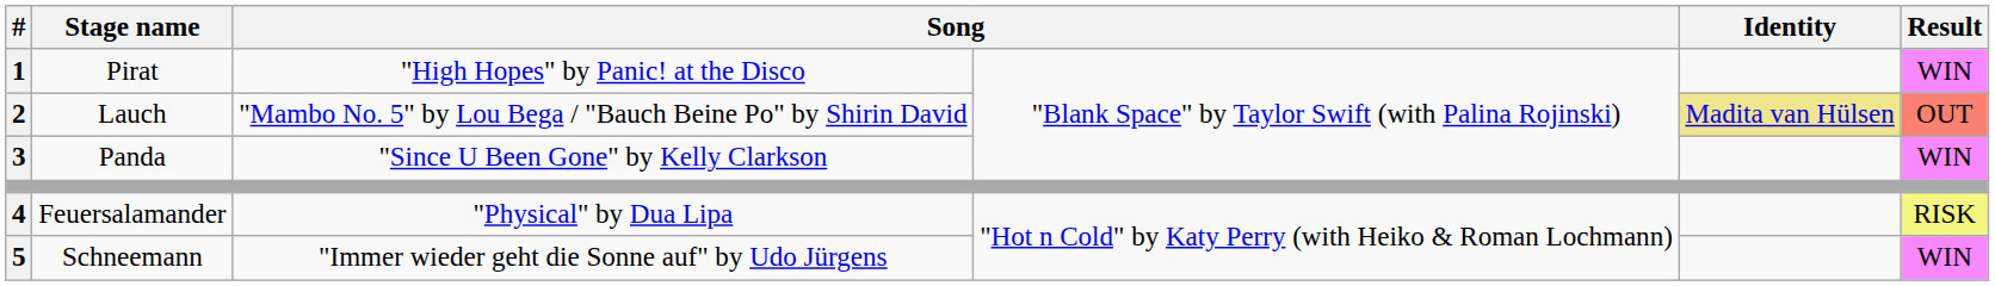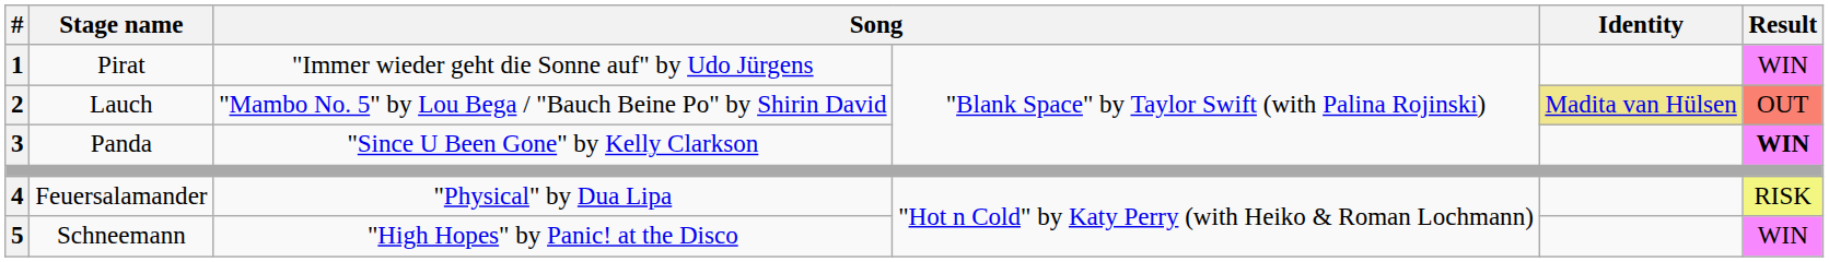 <table class="wikitable plainrowheaders" style="text-align: center;">
 <tr>
 <th>#</th>
 <th>Stage name</th>
 <th colspan="2">Song</th>
 <th>Identity</th>
 <th>Result</th>
 </tr>
 <tr>
 <th>1</th>
 <td>Pirat</td>
-<td>"<a href='#'>High Hopes</a>" by <a href='#'>Panic! at the Disco</a></td>
+<td>"Immer wieder geht die Sonne auf" by <a href='#'>Udo Jürgens</a></td>
 <td rowspan=3>"<a href='#'>Blank Space</a>" by <a href='#'>Taylor Swift</a> (with <a href='#'>Palina Rojinski</a>)</td>
 <td></td>
 <td bgcolor="F888FD">WIN</td>
 </tr>
 <tr>
 <th>2</th>
 <td>Lauch</td>
 <td>"<a href='#'>Mambo No. 5</a>" by <a href='#'>Lou Bega</a> / "Bauch Beine Po" by <a href='#'>Shirin David</a></td>
 <td style="background: khaki;"><a href='#'>Madita van Hülsen</a></td>
 <td bgcolor=salmon>OUT</td>
 </tr>
 <tr>
 <th>3</th>
 <td>Panda</td>
 <td>"<a href='#'>Since U Been Gone</a>" by <a href='#'>Kelly Clarkson</a></td>
 <td></td>
-<td bgcolor="F888FD">WIN</td>
+<td bgcolor="F888FD"><strong>WIN</strong></td>
 </tr>
 <tr>
 <td colspan="6" style="background:darkgray"></td>
 </tr>
 <tr>
 <th>4</th>
 <td>Feuersalamander</td>
 <td>"<a href='#'>Physical</a>" by <a href='#'>Dua Lipa</a></td>
 <td rowspan=2>"<a href='#'>Hot n Cold</a>" by <a href='#'>Katy Perry</a> (with Heiko & Roman Lochmann)</td>
 <td></td>
 <td bgcolor="F3F781">RISK</td>
 </tr>
 <tr>
 <th>5</th>
 <td>Schneemann</td>
-<td>"Immer wieder geht die Sonne auf" by <a href='#'>Udo Jürgens</a></td>
+<td>"<a href='#'>High Hopes</a>" by <a href='#'>Panic! at the Disco</a></td>
 <td></td>
 <td bgcolor="F888FD">WIN</td>
 </tr>
 </table>
